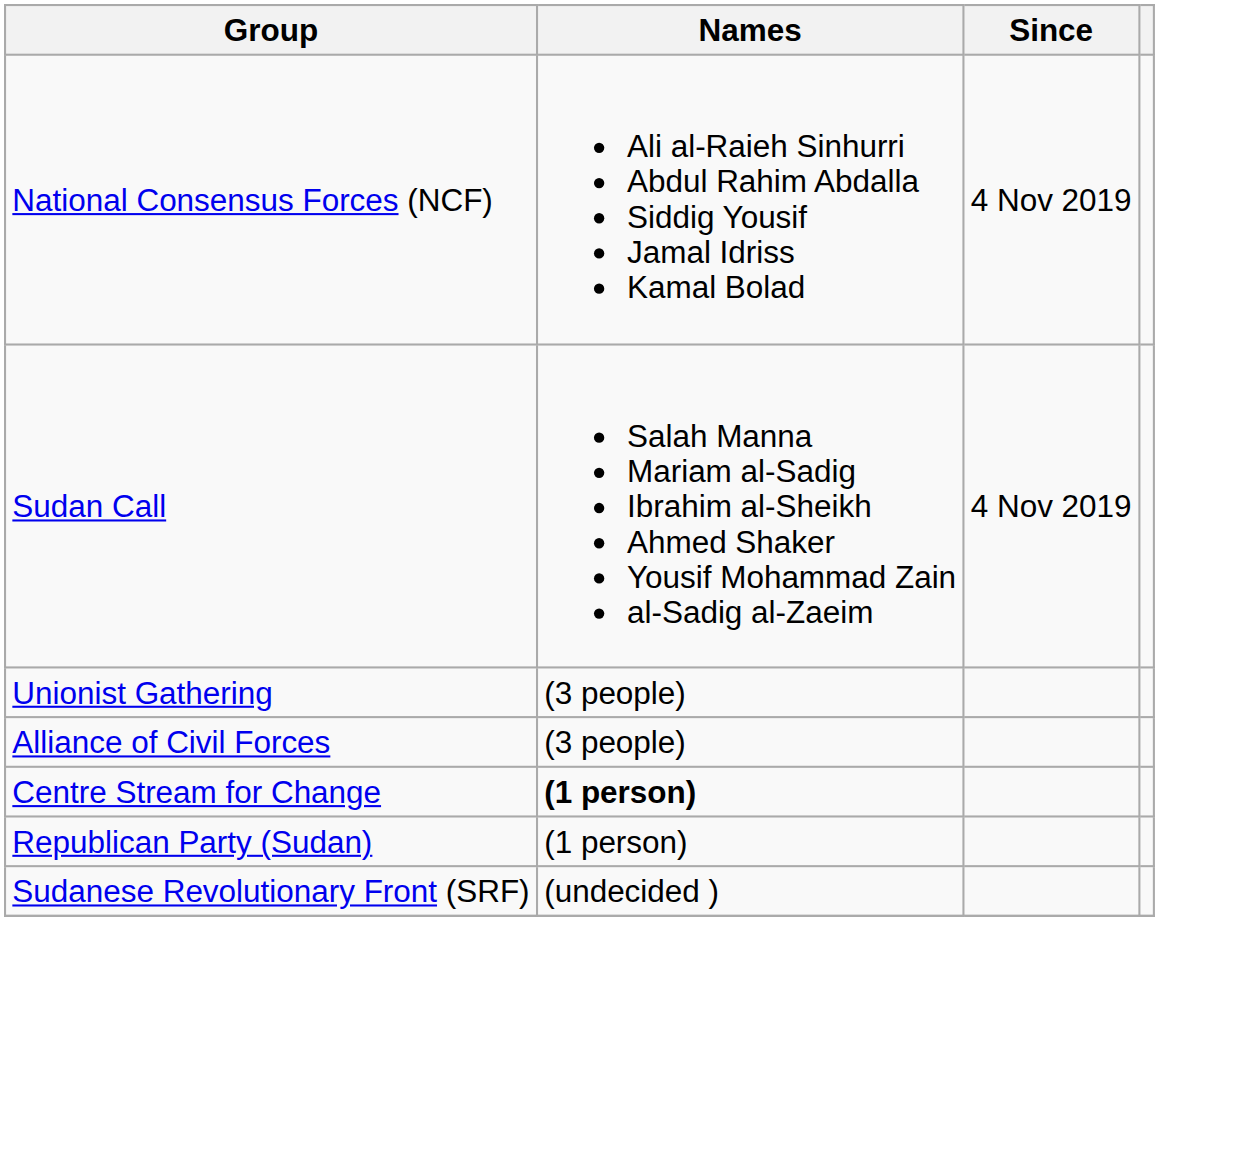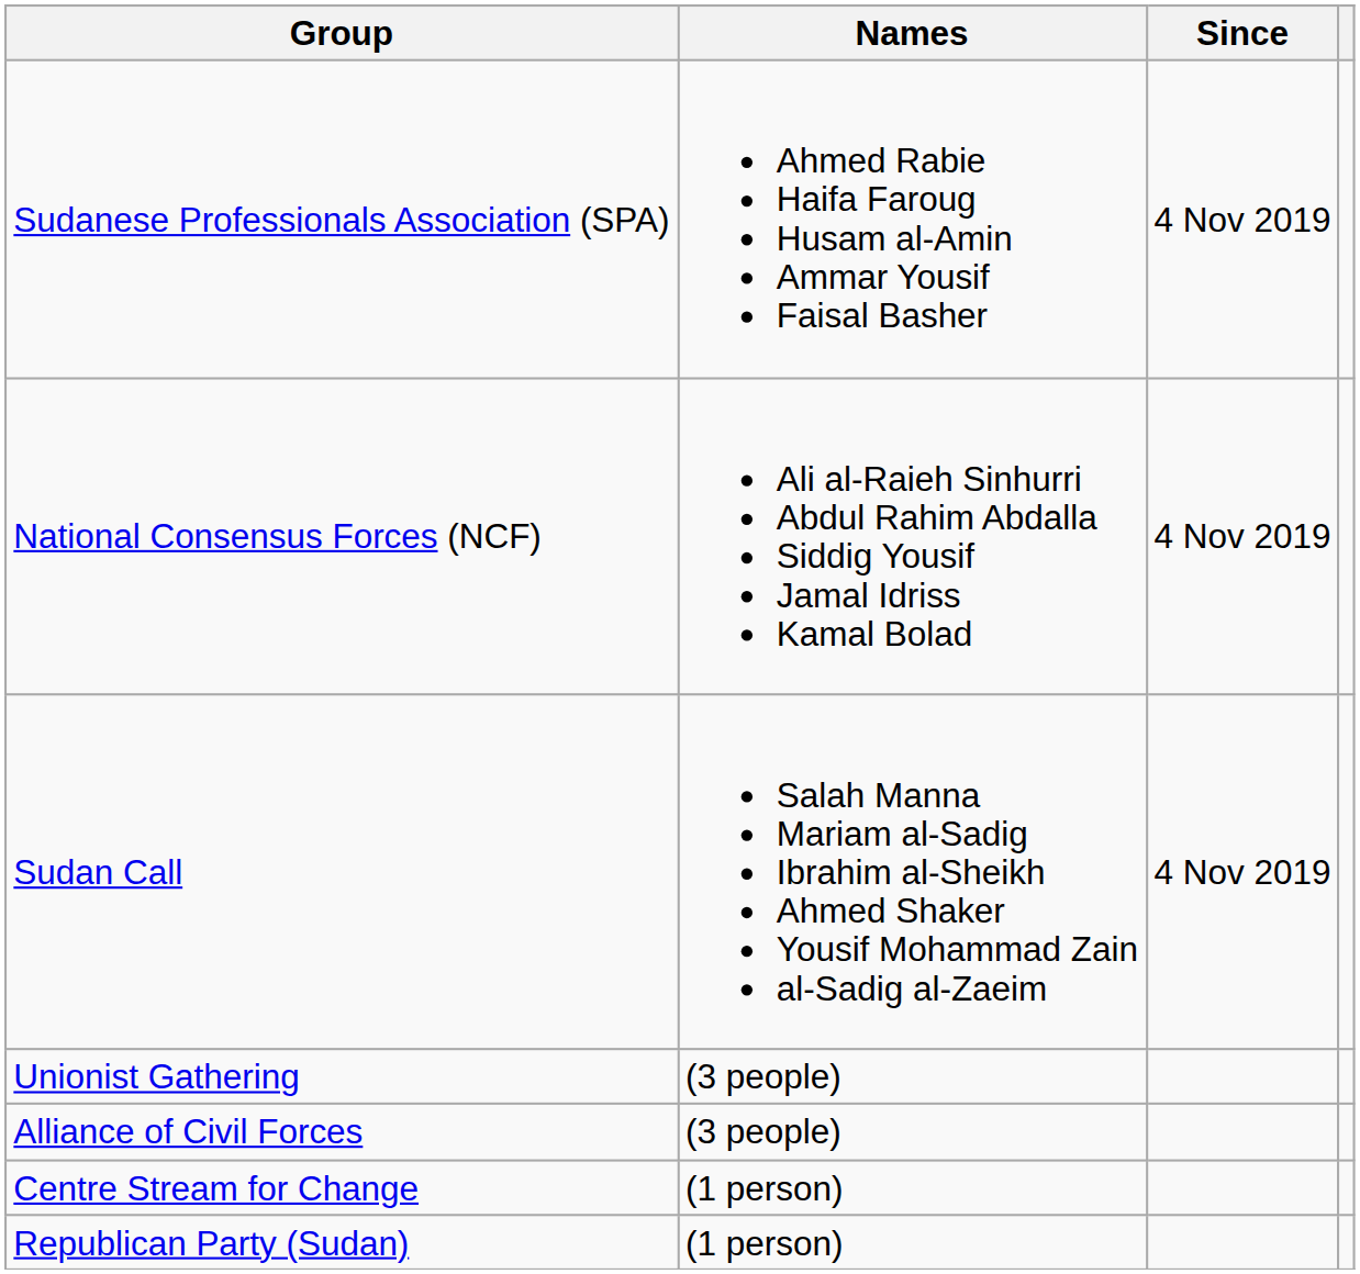 <table class="wikitable" style="font-size: 95%;">
 <tr>
 <th>Group</th>
 <th>Names</th>
 <th>Since</th>
 <th></th>
+</tr>
+<tr>
+<td><a href='#'>Sudanese Professionals Association</a> (SPA)</td>
+<td><br><ul><li>Ahmed Rabie</li><li>Haifa Faroug</li><li>Husam al-Amin</li><li>Ammar Yousif</li><li>Faisal Basher</li></ul></td>
+<td>4 Nov 2019</td>
+<td></td>
 </tr>
 <tr>
 <td><a href='#'>National Consensus Forces</a> (NCF)</td>
 <td><br><ul><li>Ali al-Raieh Sinhurri</li><li>Abdul Rahim Abdalla</li><li>Siddig Yousif</li><li>Jamal Idriss</li><li>Kamal Bolad</li></ul></td>
 <td>4 Nov 2019</td>
 <td></td>
 </tr>
 <tr>
 <td><a href='#'>Sudan Call</a></td>
 <td><br><ul><li>Salah Manna</li><li>Mariam al-Sadig</li><li>Ibrahim al-Sheikh</li><li>Ahmed Shaker</li><li>Yousif Mohammad Zain</li><li>al-Sadig al-Zaeim</li></ul></td>
 <td>4 Nov 2019</td>
 <td></td>
 </tr>
 <tr>
 <td><a href='#'>Unionist Gathering</a></td>
 <td>(3 people)</td>
 <td></td>
 <td></td>
 </tr>
 <tr>
 <td><a href='#'>Alliance of Civil Forces</a></td>
 <td>(3 people)</td>
 <td></td>
 <td></td>
 </tr>
 <tr>
 <td><a href='#'>Centre Stream for Change</a></td>
-<td><strong>(1 person)</strong></td>
+<td>(1 person)</td>
 <td></td>
 <td></td>
 </tr>
 <tr>
 <td><a href='#'>Republican Party (Sudan)</a></td>
 <td>(1 person)</td>
 <td></td>
 <td></td>
 </tr>
 <tr>
-<td><a href='#'>Sudanese Revolutionary Front</a> (SRF)</td>
-<td>(undecided )</td>
-<td></td>
-<td></td>
-</tr>
-<tr>
 </tr>
 </table>
